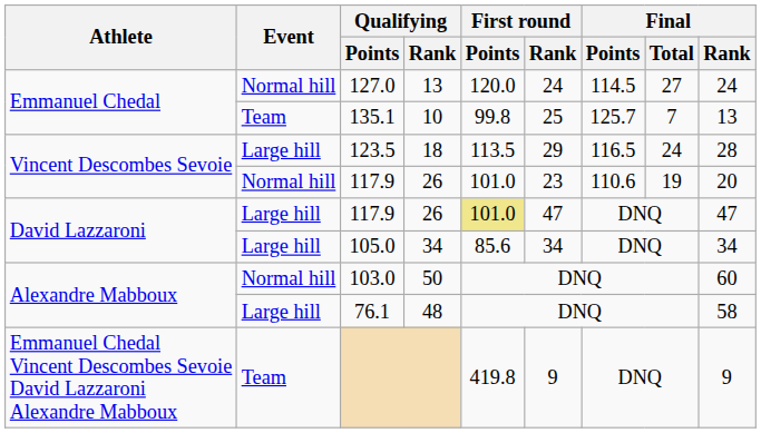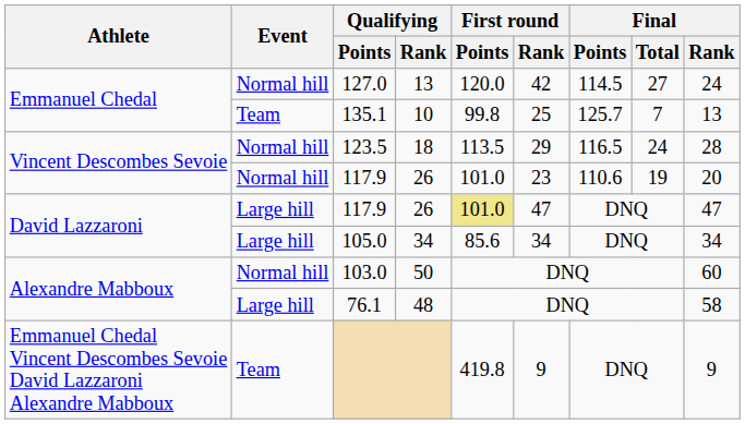 <table class="wikitable">
 <tr>
 <th rowspan="2">Athlete</th>
 <th rowspan="2">Event</th>
 <th colspan="2">Qualifying</th>
 <th colspan="2">First round</th>
 <th colspan="3">Final</th>
 </tr>
 <tr>
 <th>Points</th>
 <th>Rank</th>
 <th>Points</th>
 <th>Rank</th>
 <th>Points</th>
 <th>Total</th>
 <th>Rank</th>
 </tr>
 <tr>
 <td rowspan=2><a href='#'>Emmanuel Chedal</a></td>
 <td><a href='#'>Normal hill</a></td>
 <td align="center">127.0</td>
 <td align="center">13</td>
 <td align="center">120.0</td>
-<td align="center">24</td>
+<td align="center">42</td>
 <td align="center">114.5</td>
 <td align="center">27</td>
 <td align="center">24</td>
 </tr>
 <tr>
 <td><a href='#'>Team</a></td>
 <td align="center">135.1</td>
 <td align="center">10</td>
 <td align="center">99.8</td>
 <td align="center">25</td>
 <td align="center">125.7</td>
 <td align="center">7</td>
 <td align="center">13</td>
 </tr>
 <tr>
 <td rowspan=2><a href='#'>Vincent Descombes Sevoie</a></td>
-<td><a href='#'>Large hill</a></td>
+<td><a href='#'>Normal hill</a></td>
 <td align="center">123.5</td>
 <td align="center">18</td>
 <td align="center">113.5</td>
 <td align="center">29</td>
 <td align="center">116.5</td>
 <td align="center">24</td>
 <td align="center">28</td>
 </tr>
 <tr>
 <td><a href='#'>Normal hill</a></td>
 <td align="center">117.9</td>
 <td align="center">26</td>
 <td align="center">101.0</td>
 <td align="center">23</td>
 <td align="center">110.6</td>
 <td align="center">19</td>
 <td align="center">20</td>
 </tr>
 <tr>
 <td rowspan=2><a href='#'>David Lazzaroni</a></td>
 <td><a href='#'>Large hill</a></td>
 <td align="center">117.9</td>
 <td align="center">26</td>
 <td align="center" style="background: khaki;">101.0</td>
 <td align="center">47</td>
 <td colspan= 2 align="center">DNQ</td>
 <td align="center">47</td>
 </tr>
 <tr>
 <td><a href='#'>Large hill</a></td>
 <td align="center">105.0</td>
 <td align="center">34</td>
 <td align="center">85.6</td>
 <td align="center">34</td>
 <td colspan= 2 align="center">DNQ</td>
 <td align="center">34</td>
 </tr>
 <tr>
 <td rowspan=2><a href='#'>Alexandre Mabboux</a></td>
 <td><a href='#'>Normal hill</a></td>
 <td align="center">103.0</td>
 <td align="center">50</td>
 <td colspan= 4 align="center">DNQ</td>
 <td align="center">60</td>
 </tr>
 <tr>
 <td><a href='#'>Large hill</a></td>
 <td align="center">76.1</td>
 <td align="center">48</td>
 <td colspan= 4 align="center">DNQ</td>
 <td align="center">58</td>
 </tr>
 <tr>
 <td><a href='#'>Emmanuel Chedal</a><br><a href='#'>Vincent Descombes Sevoie</a><br><a href='#'>David Lazzaroni</a><br><a href='#'>Alexandre Mabboux</a></td>
 <td><a href='#'>Team</a></td>
 <td colspan= 2 bgcolor="wheat"></td>
 <td align="center">419.8</td>
 <td align="center">9</td>
 <td colspan= 2 align="center">DNQ</td>
 <td align="center">9</td>
 </tr>
 </table>
